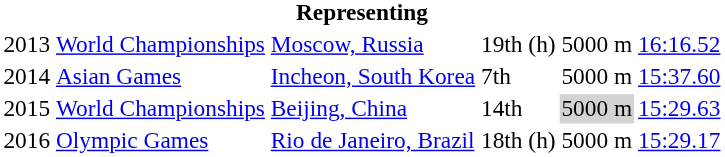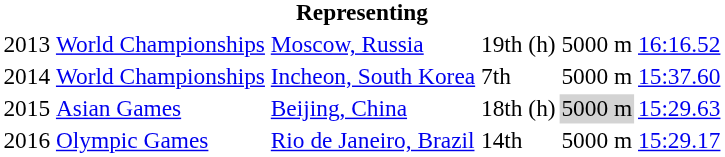 <table>
 <tr>
 <th colspan="6">Representing </th>
 </tr>
 <tr>
 <td>2013</td>
 <td><a href='#'>World Championships</a></td>
 <td><a href='#'>Moscow, Russia</a></td>
 <td>19th (h)</td>
 <td>5000 m</td>
 <td><a href='#'>16:16.52</a></td>
 </tr>
 <tr>
 <td>2014</td>
-<td><a href='#'>Asian Games</a></td>
+<td><a href='#'>World Championships</a></td>
 <td><a href='#'>Incheon, South Korea</a></td>
 <td>7th</td>
 <td>5000 m</td>
 <td><a href='#'>15:37.60</a></td>
 </tr>
 <tr>
 <td>2015</td>
-<td><a href='#'>World Championships</a></td>
+<td><a href='#'>Asian Games</a></td>
 <td><a href='#'>Beijing, China</a></td>
-<td>14th</td>
+<td>18th (h)</td>
 <td style="background: lightgrey;">5000 m</td>
 <td><a href='#'>15:29.63</a></td>
 </tr>
 <tr>
 <td>2016</td>
 <td><a href='#'>Olympic Games</a></td>
 <td><a href='#'>Rio de Janeiro, Brazil</a></td>
-<td>18th (h)</td>
+<td>14th</td>
 <td>5000 m</td>
 <td><a href='#'>15:29.17</a></td>
 </tr>
 </table>
